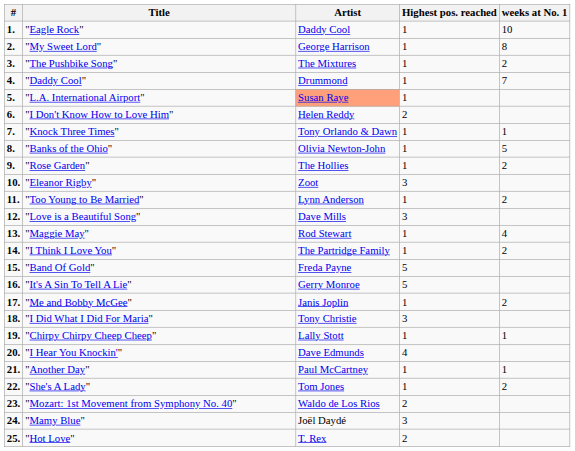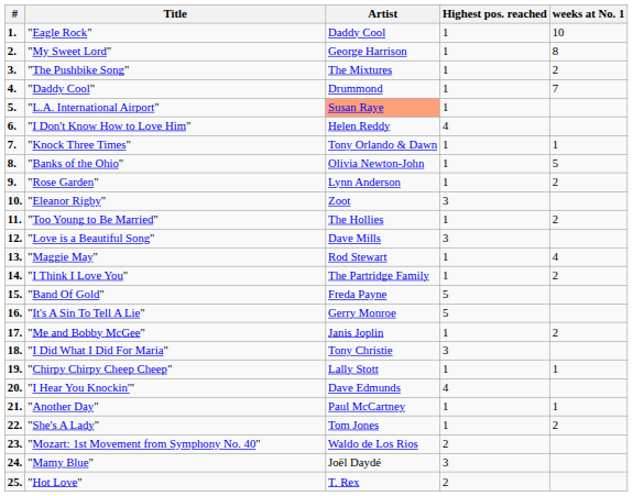 <table class="wikitable sortable">
 <tr>
 <th>#</th>
 <th width="400">Title</th>
 <th>Artist</th>
 <th>Highest pos. reached</th>
 <th>weeks at No. 1</th>
 </tr>
 <tr>
 <td><strong>1.</strong></td>
 <td>"<a href='#'>Eagle Rock</a>"</td>
 <td><a href='#'>Daddy Cool</a></td>
 <td>1</td>
 <td>10</td>
 </tr>
 <tr>
 <td><strong>2.</strong></td>
 <td>"<a href='#'>My Sweet Lord</a>"</td>
 <td><a href='#'>George Harrison</a></td>
 <td>1</td>
 <td>8</td>
 </tr>
 <tr>
 <td><strong>3.</strong></td>
 <td>"<a href='#'>The Pushbike Song</a>"</td>
 <td><a href='#'>The Mixtures</a></td>
 <td>1</td>
 <td>2</td>
 </tr>
 <tr>
 <td><strong>4.</strong></td>
 <td>"<a href='#'>Daddy Cool</a>"</td>
 <td><a href='#'>Drummond</a></td>
 <td>1</td>
 <td>7</td>
 </tr>
 <tr>
 <td><strong>5.</strong></td>
 <td>"<a href='#'>L.A. International Airport</a>"</td>
 <td style="background: lightsalmon;"><a href='#'>Susan Raye</a></td>
 <td>1</td>
 <td></td>
 </tr>
 <tr>
 <td><strong>6.</strong></td>
 <td>"<a href='#'>I Don't Know How to Love Him</a>"</td>
 <td><a href='#'>Helen Reddy</a></td>
-<td>2</td>
+<td>4</td>
 <td></td>
 </tr>
 <tr>
 <td><strong>7.</strong></td>
 <td>"<a href='#'>Knock Three Times</a>"</td>
 <td><a href='#'>Tony Orlando & Dawn</a></td>
 <td>1</td>
 <td>1</td>
 </tr>
 <tr>
 <td><strong>8.</strong></td>
 <td>"<a href='#'>Banks of the Ohio</a>"</td>
 <td><a href='#'>Olivia Newton-John</a></td>
 <td>1</td>
 <td>5</td>
 </tr>
 <tr>
 <td><strong>9.</strong></td>
 <td>"<a href='#'>Rose Garden</a>"</td>
-<td><a href='#'>The Hollies</a></td>
+<td><a href='#'>Lynn Anderson</a></td>
 <td>1</td>
 <td>2</td>
 </tr>
 <tr>
 <td><strong>10.</strong></td>
 <td>"<a href='#'>Eleanor Rigby</a>"</td>
 <td><a href='#'>Zoot</a></td>
 <td>3</td>
 <td></td>
 </tr>
 <tr>
 <td><strong>11.</strong></td>
 <td>"<a href='#'>Too Young to Be Married</a>"</td>
-<td><a href='#'>Lynn Anderson</a></td>
+<td><a href='#'>The Hollies</a></td>
 <td>1</td>
 <td>2</td>
 </tr>
 <tr>
 <td><strong>12.</strong></td>
 <td>"<a href='#'>Love is a Beautiful Song</a>"</td>
 <td><a href='#'>Dave Mills</a></td>
 <td>3</td>
 <td></td>
 </tr>
 <tr>
 <td><strong>13.</strong></td>
 <td>"<a href='#'>Maggie May</a>"</td>
 <td><a href='#'>Rod Stewart</a></td>
 <td>1</td>
 <td>4</td>
 </tr>
 <tr>
 <td><strong>14.</strong></td>
 <td>"<a href='#'>I Think I Love You</a>"</td>
 <td><a href='#'>The Partridge Family</a></td>
 <td>1</td>
 <td>2</td>
 </tr>
 <tr>
 <td><strong>15.</strong></td>
 <td>"<a href='#'>Band Of Gold</a>"</td>
 <td><a href='#'>Freda Payne</a></td>
 <td>5</td>
 <td></td>
 </tr>
 <tr>
 <td><strong>16.</strong></td>
 <td>"<a href='#'>It's A Sin To Tell A Lie</a>"</td>
 <td><a href='#'>Gerry Monroe</a></td>
 <td>5</td>
 <td></td>
 </tr>
 <tr>
 <td><strong>17.</strong></td>
 <td>"<a href='#'>Me and Bobby McGee</a>"</td>
 <td><a href='#'>Janis Joplin</a></td>
 <td>1</td>
 <td>2</td>
 </tr>
 <tr>
 <td><strong>18.</strong></td>
 <td>"<a href='#'>I Did What I Did For Maria</a>"</td>
 <td><a href='#'>Tony Christie</a></td>
 <td>3</td>
 <td></td>
 </tr>
 <tr>
 <td><strong>19.</strong></td>
 <td>"<a href='#'>Chirpy Chirpy Cheep Cheep</a>"</td>
 <td><a href='#'>Lally Stott</a></td>
 <td>1</td>
 <td>1</td>
 </tr>
 <tr>
 <td><strong>20.</strong></td>
 <td>"<a href='#'>I Hear You Knockin'</a>"</td>
 <td><a href='#'>Dave Edmunds</a></td>
 <td>4</td>
 <td></td>
 </tr>
 <tr>
 <td><strong>21.</strong></td>
 <td>"<a href='#'>Another Day</a>"</td>
 <td><a href='#'>Paul McCartney</a></td>
 <td>1</td>
 <td>1</td>
 </tr>
 <tr>
 <td><strong>22.</strong></td>
 <td>"<a href='#'>She's A Lady</a>"</td>
 <td><a href='#'>Tom Jones</a></td>
 <td>1</td>
 <td>2</td>
 </tr>
 <tr>
 <td><strong>23.</strong></td>
 <td>"<a href='#'>Mozart: 1st Movement from Symphony No. 40</a>"</td>
 <td><a href='#'>Waldo de Los Rios</a></td>
 <td>2</td>
 <td></td>
 </tr>
 <tr>
 <td><strong>24.</strong></td>
 <td>"<a href='#'>Mamy Blue</a>"</td>
 <td>Joël Daydé</td>
 <td>3</td>
 <td></td>
 </tr>
 <tr>
 <td><strong>25.</strong></td>
 <td>"<a href='#'>Hot Love</a>"</td>
 <td><a href='#'>T. Rex</a></td>
 <td>2</td>
 <td></td>
 </tr>
 </table>
